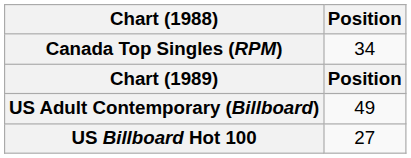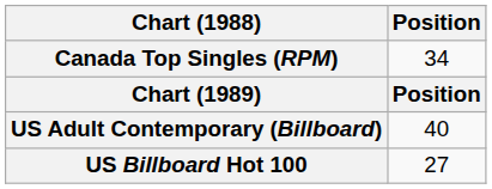 <table class="wikitable plainrowheaders" style="text-align:center">
 <tr>
 <th scope="col">Chart (1988)</th>
 <th scope="col">Position</th>
 </tr>
 <tr>
 <th scope="row">Canada Top Singles (<em>RPM</em>)</th>
 <td>34</td>
 </tr>
 <tr>
 <th scope="col">Chart (1989)</th>
 <th scope="col">Position</th>
 </tr>
 <tr>
 <th scope="row">US Adult Contemporary (<em>Billboard</em>)</th>
-<td>49</td>
+<td>40</td>
 </tr>
 <tr>
 <th scope="row">US <em>Billboard</em> Hot 100</th>
 <td>27</td>
 </tr>
 </table>
